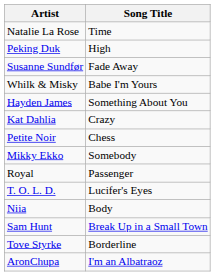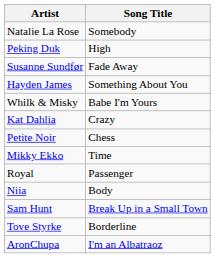 <table class="wikitable">
 <tr>
 <th>Artist</th>
 <th>Song Title</th>
 </tr>
 <tr>
 <td>Natalie La Rose</td>
-<td>Time</td>
+<td>Somebody</td>
 </tr>
 <tr>
 <td><a href='#'>Peking Duk</a></td>
 <td>High</td>
 </tr>
 <tr>
 <td><a href='#'>Susanne Sundfør</a></td>
 <td>Fade Away</td>
 </tr>
 <tr>
+<td><a href='#'>Hayden James</a></td>
+<td>Something About You</td>
+</tr>
+<tr>
 <td>Whilk & Misky</td>
 <td>Babe I'm Yours</td>
-</tr>
-<tr>
-<td><a href='#'>Hayden James</a></td>
-<td>Something About You</td>
 </tr>
 <tr>
 <td><a href='#'>Kat Dahlia</a></td>
 <td>Crazy</td>
 </tr>
 <tr>
 <td><a href='#'>Petite Noir</a></td>
 <td>Chess</td>
 </tr>
 <tr>
 <td><a href='#'>Mikky Ekko</a></td>
-<td>Somebody</td>
+<td>Time</td>
 </tr>
 <tr>
 <td>Royal</td>
 <td>Passenger</td>
-</tr>
-<tr>
-<td><a href='#'>T. O. L. D.</a></td>
-<td>Lucifer's Eyes</td>
 </tr>
 <tr>
 <td><a href='#'>Niia</a></td>
 <td>Body</td>
 </tr>
 <tr>
 <td><a href='#'>Sam Hunt</a></td>
 <td><a href='#'>Break Up in a Small Town</a></td>
 </tr>
 <tr>
 <td><a href='#'>Tove Styrke</a></td>
 <td>Borderline</td>
 </tr>
 <tr>
 <td><a href='#'>AronChupa</a></td>
 <td><a href='#'>I'm an Albatraoz</a></td>
 </tr>
 </table>
